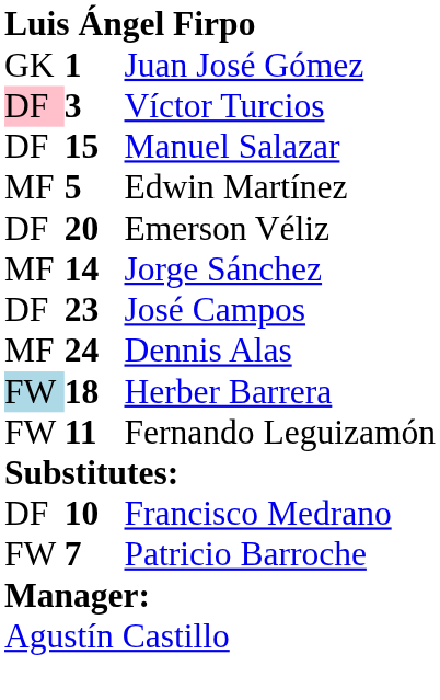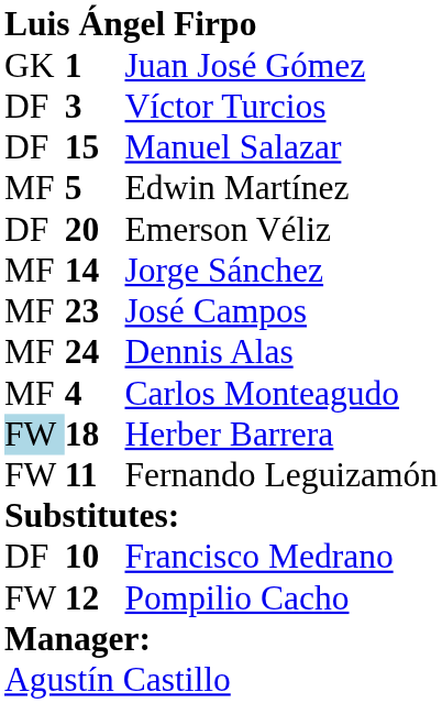 <table style="font-size: 90%" cellspacing="0" cellpadding="0">
 <tr>
 <td colspan="4"><strong>Luis Ángel Firpo</strong></td>
 </tr>
 <tr>
 <th width="25"></th>
 <th width="25"></th>
 </tr>
 <tr>
 <td>GK</td>
 <td><strong>1</strong></td>
 <td> <a href='#'>Juan José Gómez</a></td>
 </tr>
 <tr>
-<td style="background: pink;">DF</td>
+<td>DF</td>
 <td><strong>3</strong></td>
 <td> <a href='#'>Víctor Turcios</a></td>
 </tr>
 <tr>
 <td>DF</td>
 <td><strong>15</strong></td>
 <td> <a href='#'>Manuel Salazar</a></td>
 </tr>
 <tr>
 <td>MF</td>
 <td><strong>5</strong></td>
 <td> Edwin Martínez</td>
 </tr>
 <tr>
 <td>DF</td>
 <td><strong>20</strong></td>
 <td> Emerson Véliz</td>
 </tr>
 <tr>
 <td>MF</td>
 <td><strong>14</strong></td>
 <td> <a href='#'>Jorge Sánchez</a></td>
 </tr>
 <tr>
-<td>DF</td>
+<td>MF</td>
 <td><strong>23</strong></td>
 <td> <a href='#'>José Campos</a></td>
 <td></td>
 <td></td>
 </tr>
 <tr>
 <td>MF</td>
 <td><strong>24</strong></td>
 <td> <a href='#'>Dennis Alas</a></td>
+</tr>
+<tr>
+<td>MF</td>
+<td><strong>4</strong></td>
+<td> <a href='#'>Carlos Monteagudo</a></td>
+<td></td>
+<td></td>
 </tr>
 <tr>
 <td style="background: lightblue;">FW</td>
 <td><strong>18</strong></td>
 <td> <a href='#'>Herber Barrera</a></td>
 <td></td>
 <td></td>
 </tr>
 <tr>
 <td>FW</td>
 <td><strong>11</strong></td>
 <td> Fernando Leguizamón</td>
 </tr>
 <tr>
 <td colspan=3><strong>Substitutes:</strong></td>
 </tr>
 <tr>
 <td>DF</td>
 <td><strong>10</strong></td>
 <td> <a href='#'>Francisco Medrano</a></td>
 <td></td>
 <td></td>
 </tr>
 <tr>
 <td>FW</td>
-<td><strong>7</strong></td>
-<td> <a href='#'>Patricio Barroche</a></td>
+<td><strong>12</strong></td>
+<td> <a href='#'>Pompilio Cacho</a></td>
 <td></td>
 <td></td>
 </tr>
 <tr>
 <td colspan=3><strong>Manager:</strong></td>
 </tr>
 <tr>
 <td colspan=4> <a href='#'>Agustín Castillo</a></td>
 </tr>
 </table>
